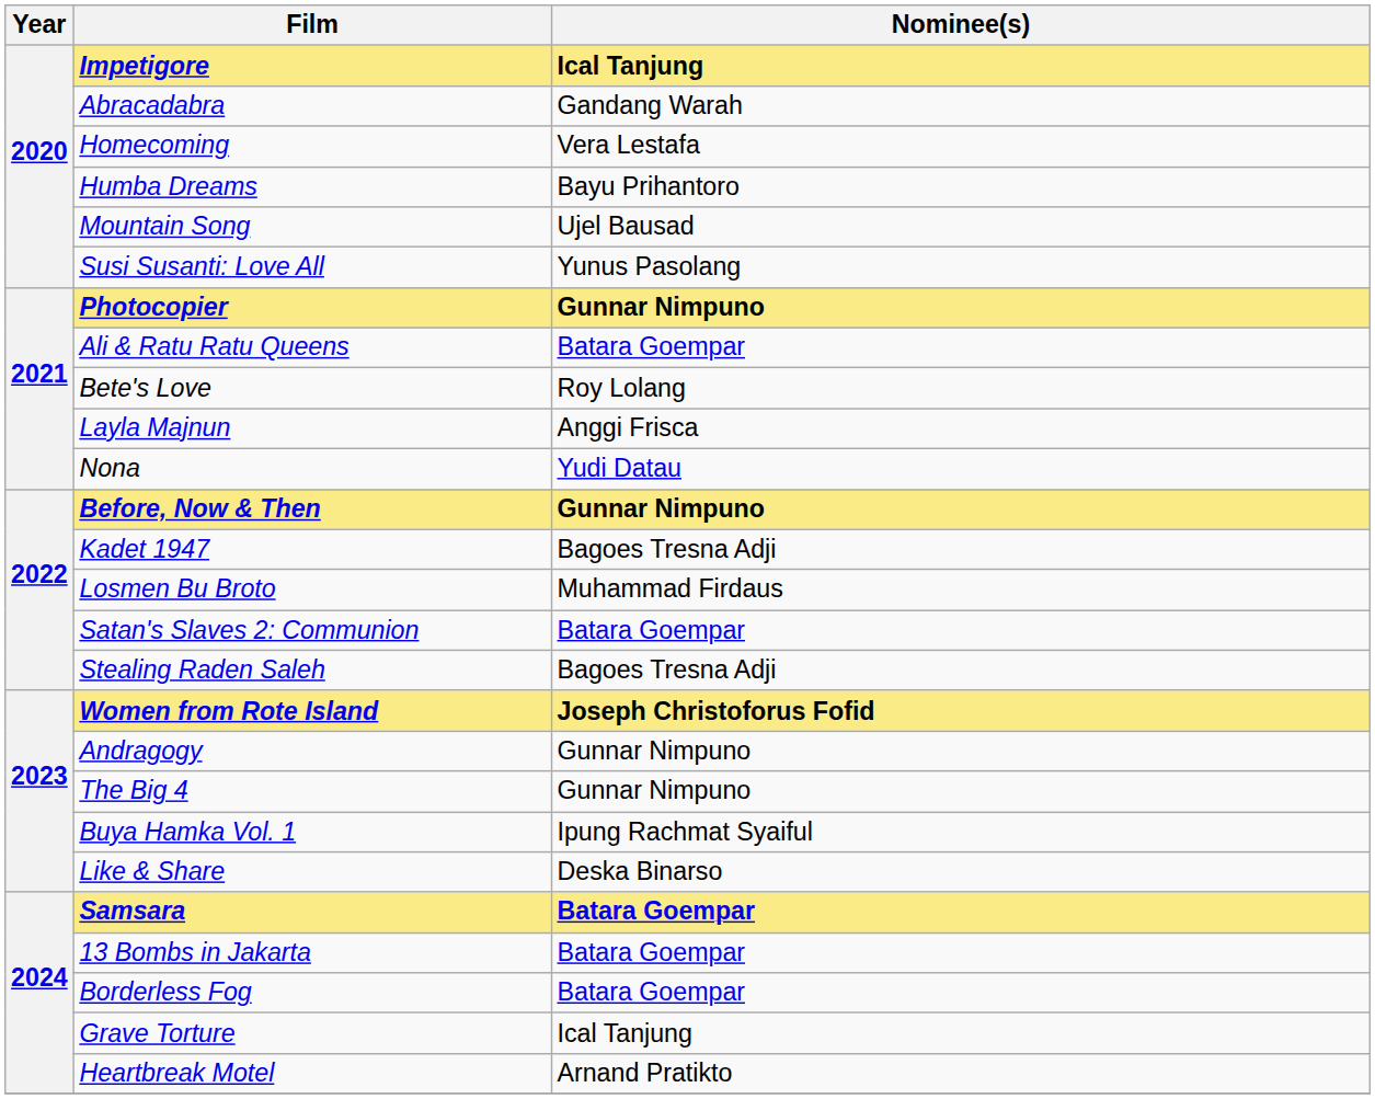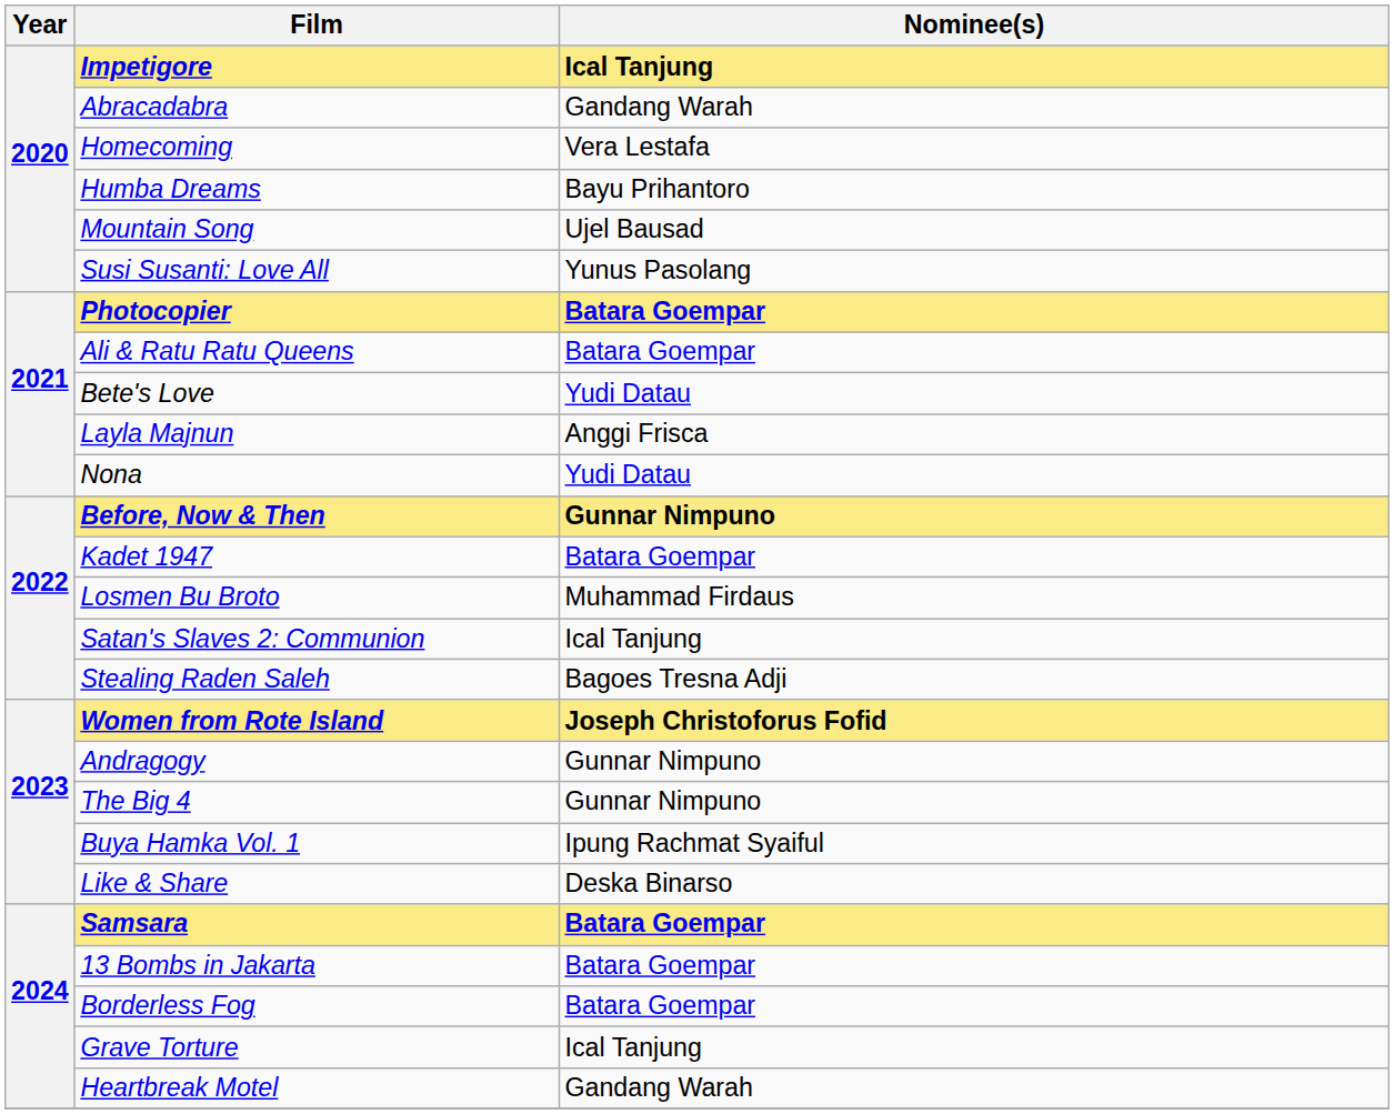 <table class="wikitable" rowspan=2 style="text-align: left;" border="2" cellpadding="4">
 <tr>
 <th scope="col" style="width:5%;">Year</th>
 <th scope="col" style="width:35%;">Film</th>
 <th scope="col" style="width:60%;">Nominee(s)</th>
 </tr>
 <tr>
 <th style="text-align:center;" rowspan="6"><a href='#'>2020</a><br><br></th>
 <td scope="row" style="background:#FAEB86;"><strong><em><a href='#'>Impetigore</a></em></strong></td>
 <td style="background:#FAEB86;"><strong>Ical Tanjung </strong></td>
 </tr>
 <tr>
 <td><em><a href='#'>Abracadabra</a></em></td>
 <td>Gandang Warah</td>
 </tr>
 <tr>
 <td><em><a href='#'>Homecoming</a></em></td>
 <td>Vera Lestafa</td>
 </tr>
 <tr>
 <td><em><a href='#'>Humba Dreams</a></em></td>
 <td>Bayu Prihantoro</td>
 </tr>
 <tr>
 <td><em><a href='#'>Mountain Song</a></em></td>
 <td>Ujel Bausad</td>
 </tr>
 <tr>
 <td><em><a href='#'>Susi Susanti: Love All</a></em></td>
 <td>Yunus Pasolang</td>
 </tr>
 <tr>
 <th style="text-align:center;" rowspan="5"><a href='#'>2021</a><br><br></th>
 <td scope="row" style="background:#FAEB86;"><strong><em><a href='#'>Photocopier</a></em></strong></td>
-<td style="background:#FAEB86;"><strong>Gunnar Nimpuno </strong></td>
+<td style="background:#FAEB86;"><strong><a href='#'>Batara Goempar</a></strong> </td>
 </tr>
 <tr>
 <td><em><a href='#'>Ali & Ratu Ratu Queens</a></em></td>
 <td><a href='#'>Batara Goempar</a></td>
 </tr>
 <tr>
 <td><em>Bete's Love</em></td>
-<td>Roy Lolang</td>
+<td><a href='#'>Yudi Datau</a></td>
 </tr>
 <tr>
 <td><em><a href='#'>Layla Majnun</a></em></td>
 <td>Anggi Frisca</td>
 </tr>
 <tr>
 <td><em>Nona</em></td>
 <td><a href='#'>Yudi Datau</a></td>
 </tr>
 <tr>
 <th style="text-align:center;" rowspan="5"><a href='#'>2022</a><br><br></th>
 <td scope="row" style="background:#FAEB86;"><strong><em><a href='#'>Before, Now & Then</a></em></strong></td>
 <td style="background:#FAEB86;"><strong>Gunnar Nimpuno </strong></td>
 </tr>
 <tr>
 <td><em><a href='#'>Kadet 1947</a></em></td>
-<td>Bagoes Tresna Adji</td>
+<td><a href='#'>Batara Goempar</a></td>
 </tr>
 <tr>
 <td><em><a href='#'>Losmen Bu Broto</a></em></td>
 <td>Muhammad Firdaus</td>
 </tr>
 <tr>
 <td><em><a href='#'>Satan's Slaves 2: Communion</a></em></td>
-<td><a href='#'>Batara Goempar</a></td>
+<td>Ical Tanjung</td>
 </tr>
 <tr>
 <td><em><a href='#'>Stealing Raden Saleh</a></em></td>
 <td>Bagoes Tresna Adji</td>
 </tr>
 <tr>
 <th style="text-align:center;" rowspan="5"><a href='#'>2023</a><br><br></th>
 <td scope="row" style="background:#FAEB86;"><strong><em><a href='#'>Women from Rote Island</a></em></strong></td>
 <td style="background:#FAEB86;"><strong>Joseph Christoforus Fofid </strong></td>
 </tr>
 <tr>
 <td><em><a href='#'>Andragogy</a></em></td>
 <td>Gunnar Nimpuno</td>
 </tr>
 <tr>
 <td><em><a href='#'>The Big 4</a></em></td>
 <td>Gunnar Nimpuno</td>
 </tr>
 <tr>
 <td><em><a href='#'>Buya Hamka Vol. 1</a></em></td>
 <td>Ipung Rachmat Syaiful</td>
 </tr>
 <tr>
 <td><em><a href='#'>Like & Share</a></em></td>
 <td>Deska Binarso</td>
 </tr>
 <tr>
 <th style="text-align:center;" rowspan="5"><a href='#'>2024</a><br><br></th>
 <td scope="row" style="background:#FAEB86;"><strong><em><a href='#'>Samsara</a></em></strong></td>
 <td style="background:#FAEB86;"><strong><a href='#'>Batara Goempar</a></strong> </td>
 </tr>
 <tr>
 <td><em><a href='#'>13 Bombs in Jakarta</a></em></td>
 <td><a href='#'>Batara Goempar</a></td>
 </tr>
 <tr>
 <td><em><a href='#'>Borderless Fog</a></em></td>
 <td><a href='#'>Batara Goempar</a></td>
 </tr>
 <tr>
 <td><em><a href='#'>Grave Torture</a></em></td>
 <td>Ical Tanjung</td>
 </tr>
 <tr>
 <td><em><a href='#'>Heartbreak Motel</a></em></td>
-<td>Arnand Pratikto</td>
+<td>Gandang Warah</td>
 </tr>
 <tr>
 </tr>
 </table>
